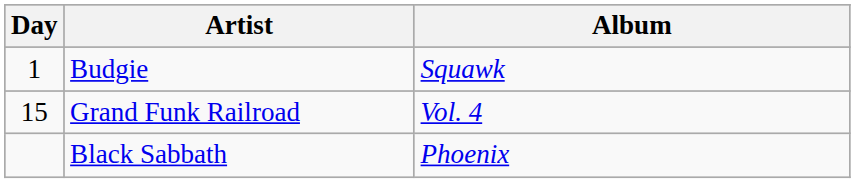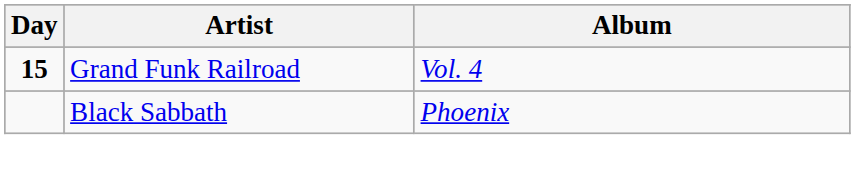 <table class="wikitable" border="1">
 <tr>
 <th>Day</th>
 <th width="200">Artist</th>
 <th width="250">Album</th>
 </tr>
 <tr>
-<td style="text-align:center;" rowspan="1">1</td>
-<td><a href='#'>Budgie</a></td>
-<td><em><a href='#'>Squawk</a></em></td>
-</tr>
-<tr>
-<td style="text-align:center;" rowspan="1">15</td>
+<td style="text-align:center;" rowspan="1"><strong>15</strong></td>
 <td><a href='#'>Grand Funk Railroad</a></td>
 <td><em><a href='#'>Vol. 4</a></em></td>
 </tr>
 <tr>
 <td style="text-align:center;" rowspan="1"></td>
 <td><a href='#'>Black Sabbath</a></td>
 <td><em><a href='#'>Phoenix</a></em></td>
 </tr>
 </table>
